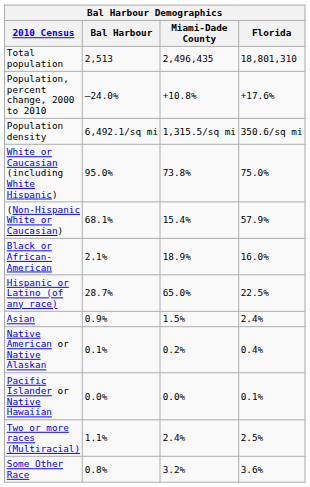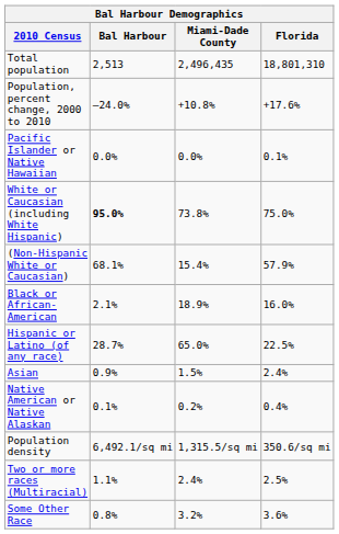 <table class="wikitable" style="float: left; margin-right: 2em; width: 35%; font-size: 75%;">
 <tr>
 <th colspan=4>Bal Harbour Demographics</th>
 </tr>
 <tr>
 <th><a href='#'>2010 Census</a></th>
 <th>Bal Harbour</th>
 <th>Miami-Dade County</th>
 <th>Florida</th>
 </tr>
 <tr>
 <td>Total population</td>
 <td>2,513</td>
 <td>2,496,435</td>
 <td>18,801,310</td>
 </tr>
 <tr>
 <td>Population, percent change, 2000 to 2010</td>
 <td>–24.0%</td>
 <td>+10.8%</td>
 <td>+17.6%</td>
 </tr>
 <tr>
-<td>Population density</td>
-<td>6,492.1/sq mi</td>
-<td>1,315.5/sq mi</td>
-<td>350.6/sq mi</td>
+<td><a href='#'>Pacific Islander</a> or <a href='#'>Native Hawaiian</a></td>
+<td>0.0%</td>
+<td>0.0%</td>
+<td>0.1%</td>
 </tr>
 <tr>
 <td><a href='#'>White or Caucasian</a> (including <a href='#'>White Hispanic</a>)</td>
-<td>95.0%</td>
+<td><strong>95.0%</strong></td>
 <td>73.8%</td>
 <td>75.0%</td>
 </tr>
 <tr>
 <td>(<a href='#'>Non-Hispanic White or Caucasian</a>)</td>
 <td>68.1%</td>
 <td>15.4%</td>
 <td>57.9%</td>
 </tr>
 <tr>
 <td><a href='#'>Black or African-American</a></td>
 <td>2.1%</td>
 <td>18.9%</td>
 <td>16.0%</td>
 </tr>
 <tr>
 <td><a href='#'>Hispanic or Latino (of any race)</a></td>
 <td>28.7%</td>
 <td>65.0%</td>
 <td>22.5%</td>
 </tr>
 <tr>
 <td><a href='#'>Asian</a></td>
 <td>0.9%</td>
 <td>1.5%</td>
 <td>2.4%</td>
 </tr>
 <tr>
 <td><a href='#'>Native American</a> or <a href='#'>Native Alaskan</a></td>
 <td>0.1%</td>
 <td>0.2%</td>
 <td>0.4%</td>
 </tr>
 <tr>
-<td><a href='#'>Pacific Islander</a> or <a href='#'>Native Hawaiian</a></td>
-<td>0.0%</td>
-<td>0.0%</td>
-<td>0.1%</td>
+<td>Population density</td>
+<td>6,492.1/sq mi</td>
+<td>1,315.5/sq mi</td>
+<td>350.6/sq mi</td>
 </tr>
 <tr>
 <td><a href='#'>Two or more races (Multiracial)</a></td>
 <td>1.1%</td>
 <td>2.4%</td>
 <td>2.5%</td>
 </tr>
 <tr>
 <td><a href='#'>Some Other Race</a></td>
 <td>0.8%</td>
 <td>3.2%</td>
 <td>3.6%</td>
 </tr>
 </table>
